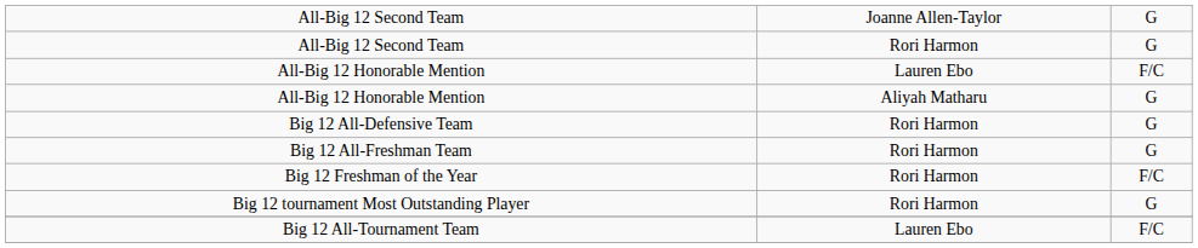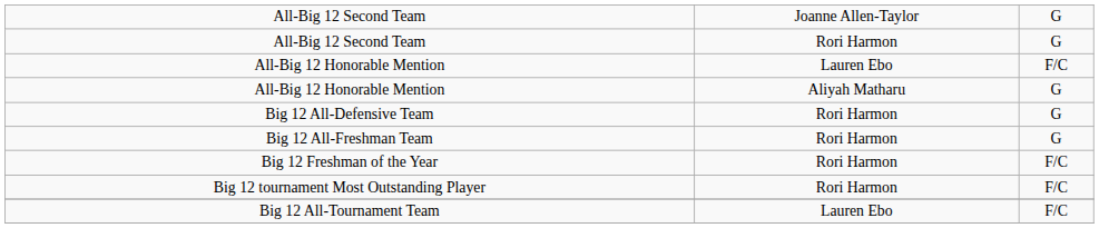 <table class="wikitable" style="width: 90%;text-align: center;">
 <tr align="center">
 <td rowspan="1">All-Big 12 Second Team</td>
 <td>Joanne Allen-Taylor</td>
 <td>G</td>
 </tr>
 <tr>
 <td rowspan="1">All-Big 12 Second Team</td>
 <td>Rori Harmon</td>
 <td>G</td>
 </tr>
 <tr>
 <td rowspan="1">All-Big 12 Honorable Mention</td>
 <td>Lauren Ebo</td>
 <td>F/C</td>
 </tr>
 <tr>
 <td rowspan="1">All-Big 12 Honorable Mention</td>
 <td>Aliyah Matharu</td>
 <td>G</td>
 </tr>
 <tr>
 <td rowspan="1">Big 12 All-Defensive Team</td>
 <td>Rori Harmon</td>
 <td>G</td>
 </tr>
 <tr>
 <td rowspan="1">Big 12 All-Freshman Team</td>
 <td>Rori Harmon</td>
 <td>G</td>
 </tr>
 <tr>
 <td rowspan="1">Big 12 Freshman of the Year</td>
 <td>Rori Harmon</td>
 <td>F/C</td>
 </tr>
 <tr>
 <td rowspan="1">Big 12 tournament Most Outstanding Player</td>
 <td>Rori Harmon</td>
-<td>G</td>
+<td>F/C</td>
 </tr>
 <tr>
 </tr>
 <tr>
 <td rowspan="1">Big 12 All-Tournament Team</td>
 <td>Lauren Ebo</td>
 <td>F/C</td>
 </tr>
 <tr>
 </tr>
 </table>
